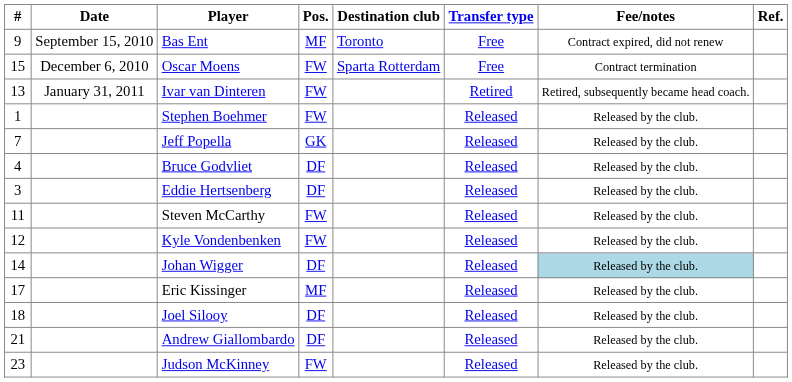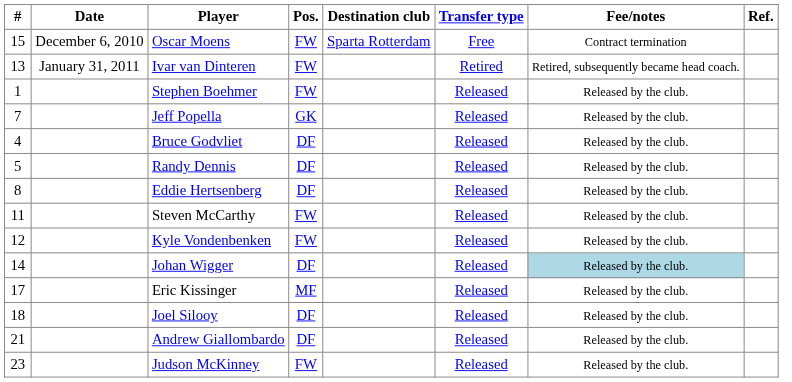 <table class="toccolours" border="1" cellpadding="4" cellspacing="0" style="text-align:center; border-collapse: collapse; margin:0;">
 <tr>
 <th width=20>#</th>
 <th>Date</th>
 <th>Player</th>
 <th width=25>Pos.</th>
 <th>Destination club</th>
 <th><a href='#'>Transfer type</a></th>
 <th>Fee/notes</th>
 <th width=20>Ref.</th>
-</tr>
-<tr>
-<td>9</td>
-<td>September 15, 2010</td>
-<td align=left> <a href='#'>Bas Ent</a></td>
-<td><a href='#'>MF</a></td>
-<td align=left> <a href='#'>Toronto</a></td>
-<td><a href='#'>Free</a></td>
-<td><small>Contract expired, did not renew</small></td>
-<td></td>
 </tr>
 <tr>
 <td>15</td>
 <td>December 6, 2010</td>
 <td align=left> <a href='#'>Oscar Moens</a></td>
 <td><a href='#'>FW</a></td>
 <td align=left> <a href='#'>Sparta Rotterdam</a></td>
 <td><a href='#'>Free</a></td>
 <td><small>Contract termination</small></td>
 <td></td>
 </tr>
 <tr>
 <td>13</td>
 <td>January 31, 2011</td>
 <td align=left> <a href='#'>Ivar van Dinteren</a></td>
 <td><a href='#'>FW</a></td>
 <td align=left></td>
 <td><a href='#'>Retired</a></td>
 <td><small>Retired, subsequently became head coach.</small></td>
 <td></td>
 </tr>
 <tr>
 <td>1</td>
 <td></td>
 <td align=left> <a href='#'>Stephen Boehmer</a></td>
 <td><a href='#'>FW</a></td>
 <td align=left></td>
 <td><a href='#'>Released</a></td>
 <td><small>Released by the club.</small></td>
 <td></td>
 </tr>
 <tr>
 <td>7</td>
 <td></td>
 <td align=left> <a href='#'>Jeff Popella</a></td>
 <td><a href='#'>GK</a></td>
 <td align=left></td>
 <td><a href='#'>Released</a></td>
 <td><small>Released by the club.</small></td>
 <td></td>
 </tr>
 <tr>
 <td>4</td>
 <td></td>
 <td align=left> <a href='#'>Bruce Godvliet</a></td>
 <td><a href='#'>DF</a></td>
 <td align=left></td>
 <td><a href='#'>Released</a></td>
 <td><small>Released by the club.</small></td>
 <td></td>
 </tr>
 <tr>
-<td>3</td>
+<td>5</td>
+<td></td>
+<td align=left> <a href='#'>Randy Dennis</a></td>
+<td><a href='#'>DF</a></td>
+<td align=left></td>
+<td><a href='#'>Released</a></td>
+<td><small>Released by the club.</small></td>
+<td></td>
+</tr>
+<tr>
+<td>8</td>
 <td></td>
 <td align=left> <a href='#'>Eddie Hertsenberg</a></td>
 <td><a href='#'>DF</a></td>
 <td align=left></td>
 <td><a href='#'>Released</a></td>
 <td><small>Released by the club.</small></td>
 <td></td>
 </tr>
 <tr>
 <td>11</td>
 <td></td>
 <td align=left> Steven McCarthy</td>
 <td><a href='#'>FW</a></td>
 <td align=left></td>
 <td><a href='#'>Released</a></td>
 <td><small>Released by the club.</small></td>
 <td></td>
 </tr>
 <tr>
 <td>12</td>
 <td></td>
 <td align=left> <a href='#'>Kyle Vondenbenken</a></td>
 <td><a href='#'>FW</a></td>
 <td align=left></td>
 <td><a href='#'>Released</a></td>
 <td><small>Released by the club.</small></td>
 <td></td>
 </tr>
 <tr>
 <td>14</td>
 <td></td>
 <td align=left> <a href='#'>Johan Wigger</a></td>
 <td><a href='#'>DF</a></td>
 <td align=left></td>
 <td><a href='#'>Released</a></td>
 <td style="background: lightblue;"><small>Released by the club.</small></td>
 <td></td>
 </tr>
 <tr>
 <td>17</td>
 <td></td>
 <td align=left> Eric Kissinger</td>
 <td><a href='#'>MF</a></td>
 <td align=left></td>
 <td><a href='#'>Released</a></td>
 <td><small>Released by the club.</small></td>
 <td></td>
 </tr>
 <tr>
 <td>18</td>
 <td></td>
 <td align=left> <a href='#'>Joel Silooy</a></td>
 <td><a href='#'>DF</a></td>
 <td align=left></td>
 <td><a href='#'>Released</a></td>
 <td><small>Released by the club.</small></td>
 <td></td>
 </tr>
 <tr>
 <td>21</td>
 <td></td>
 <td align=left> <a href='#'>Andrew Giallombardo</a></td>
 <td><a href='#'>DF</a></td>
 <td align=left></td>
 <td><a href='#'>Released</a></td>
 <td><small>Released by the club.</small></td>
 <td></td>
 </tr>
 <tr>
 <td>23</td>
 <td></td>
 <td align=left> <a href='#'>Judson McKinney</a></td>
 <td><a href='#'>FW</a></td>
 <td align=left></td>
 <td><a href='#'>Released</a></td>
 <td><small>Released by the club.</small></td>
 <td></td>
 </tr>
 </table>
